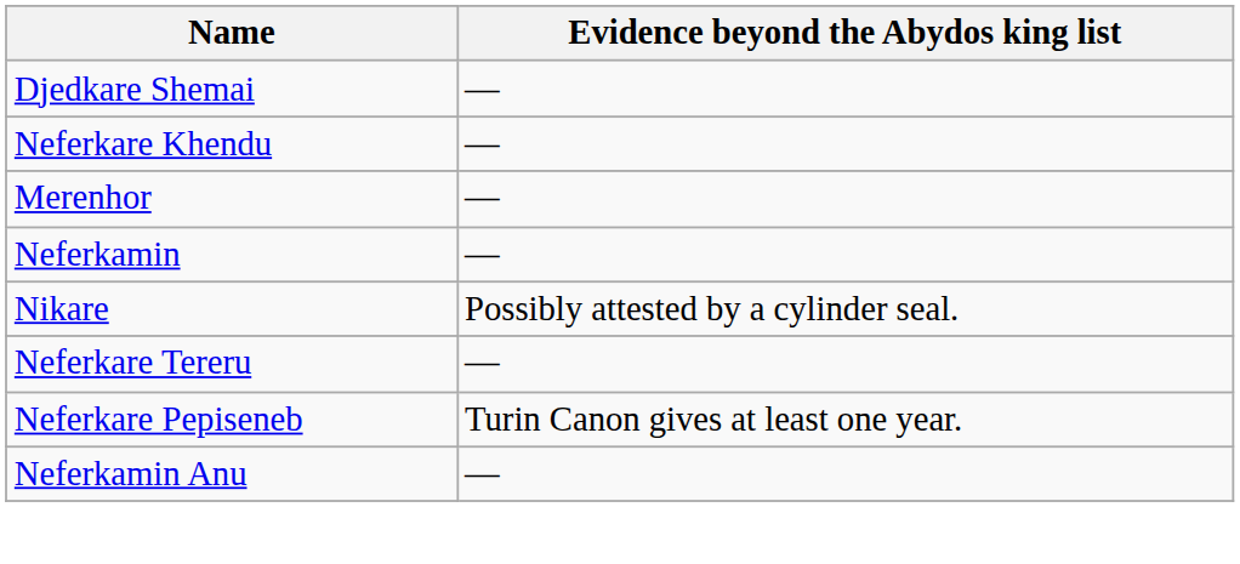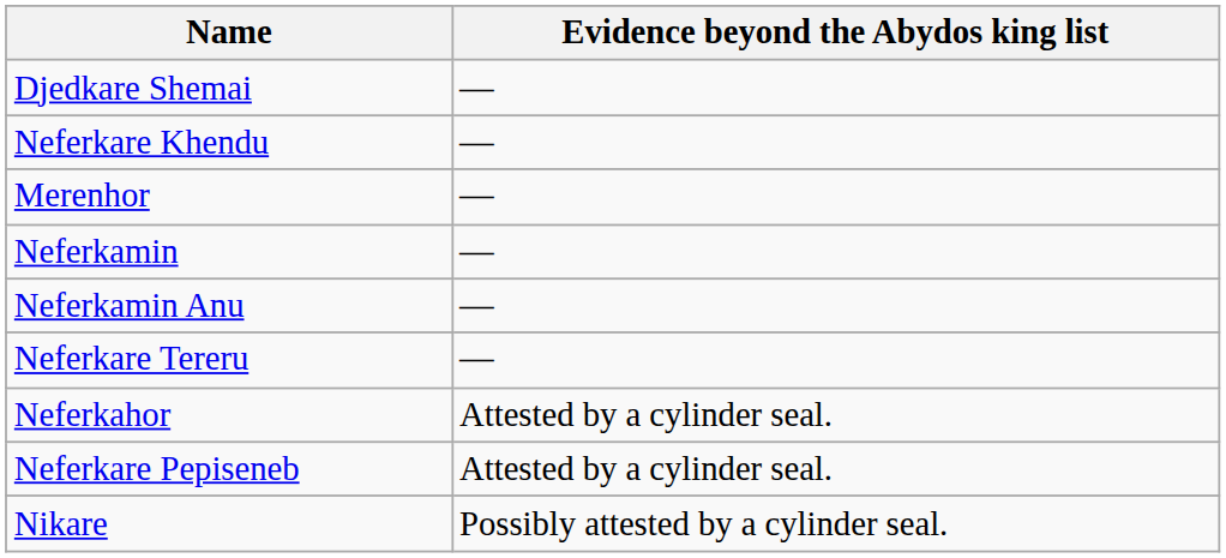 <table class="wikitable"  style="margin:1em auto;">
 <tr>
 <th style="width:200px">Name</th>
 <th style="width:350px">Evidence beyond the Abydos king list</th>
 </tr>
 <tr>
 <td><a href='#'>Djedkare Shemai</a></td>
 <td>—</td>
 </tr>
 <tr>
 <td><a href='#'>Neferkare Khendu</a></td>
 <td>—</td>
 </tr>
 <tr>
 <td><a href='#'>Merenhor</a></td>
 <td>—</td>
 </tr>
 <tr>
 <td><a href='#'>Neferkamin</a></td>
 <td>—</td>
 </tr>
 <tr>
-<td><a href='#'>Nikare</a></td>
-<td>Possibly attested by a cylinder seal.</td>
+<td><a href='#'>Neferkamin Anu</a></td>
+<td>—</td>
 </tr>
 <tr>
 <td><a href='#'>Neferkare Tereru</a></td>
 <td>—</td>
 </tr>
 <tr>
-<td><a href='#'>Neferkare Pepiseneb</a></td>
-<td>Turin Canon gives at least one year.</td>
+<td><a href='#'>Neferkahor</a></td>
+<td>Attested by a cylinder seal.</td>
 </tr>
 <tr>
-<td><a href='#'>Neferkamin Anu</a></td>
-<td>—</td>
+<td><a href='#'>Neferkare Pepiseneb</a></td>
+<td>Attested by a cylinder seal.</td>
+</tr>
+<tr>
+<td><a href='#'>Nikare</a></td>
+<td>Possibly attested by a cylinder seal.</td>
 </tr>
 </table>
